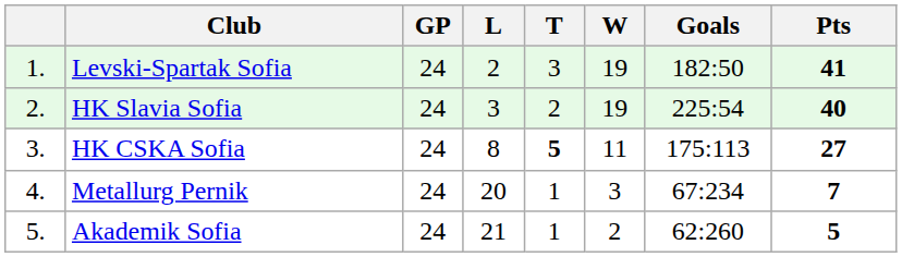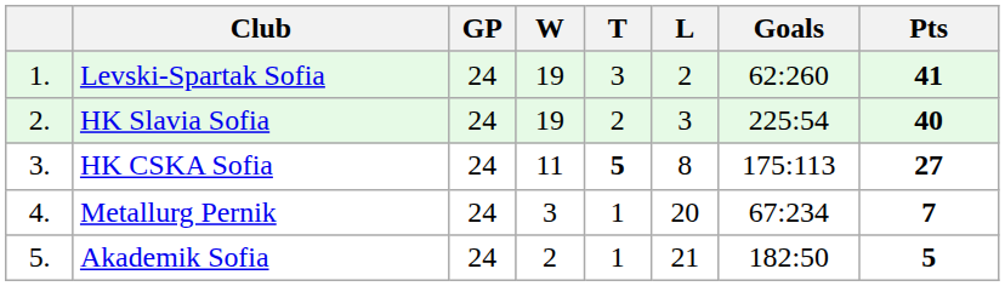 <table class="wikitable">
 <tr>
 <th width="30"></th>
 <th width="200">Club</th>
 <th width="30">GP</th>
+<th width="30">W</th>
+<th width="30">T</th>
 <th width="30">L</th>
-<th width="30">T</th>
-<th width="30">W</th>
 <th width="70">Goals</th>
 <th width="70">Pts</th>
 </tr>
 <tr bgcolor="#e6fae6" align="center">
 <td>1.</td>
 <td align="left"><a href='#'>Levski-Spartak Sofia</a></td>
 <td>24</td>
+<td>19</td>
+<td>3</td>
 <td>2</td>
-<td>3</td>
-<td>19</td>
-<td>182:50</td>
+<td>62:260</td>
 <td><strong>41</strong></td>
 </tr>
 <tr bgcolor="#e6fae6" align="center">
 <td>2.</td>
 <td align="left"><a href='#'>HK Slavia Sofia</a></td>
 <td>24</td>
+<td>19</td>
+<td>2</td>
 <td>3</td>
-<td>2</td>
-<td>19</td>
 <td>225:54</td>
 <td><strong>40</strong></td>
 </tr>
 <tr bgcolor="#FFFFFF" align="center">
 <td>3.</td>
 <td align="left"><a href='#'>HK CSKA Sofia</a></td>
 <td>24</td>
+<td>11</td>
+<td><strong>5</strong></td>
 <td>8</td>
-<td><strong>5</strong></td>
-<td>11</td>
 <td>175:113</td>
 <td><strong>27</strong></td>
 </tr>
 <tr bgcolor="#FFFFFF" align="center">
 <td>4.</td>
 <td align="left"><a href='#'>Metallurg Pernik</a></td>
 <td>24</td>
+<td>3</td>
+<td>1</td>
 <td>20</td>
-<td>1</td>
-<td>3</td>
 <td>67:234</td>
 <td><strong>7</strong></td>
 </tr>
 <tr bgcolor="#FFFFFF" align="center">
 <td>5.</td>
 <td align="left"><a href='#'>Akademik Sofia</a></td>
 <td>24</td>
+<td>2</td>
+<td>1</td>
 <td>21</td>
-<td>1</td>
-<td>2</td>
-<td>62:260</td>
+<td>182:50</td>
 <td><strong>5</strong></td>
 </tr>
 </table>
